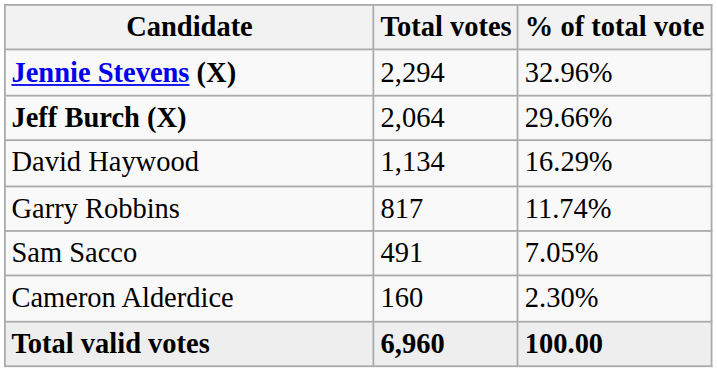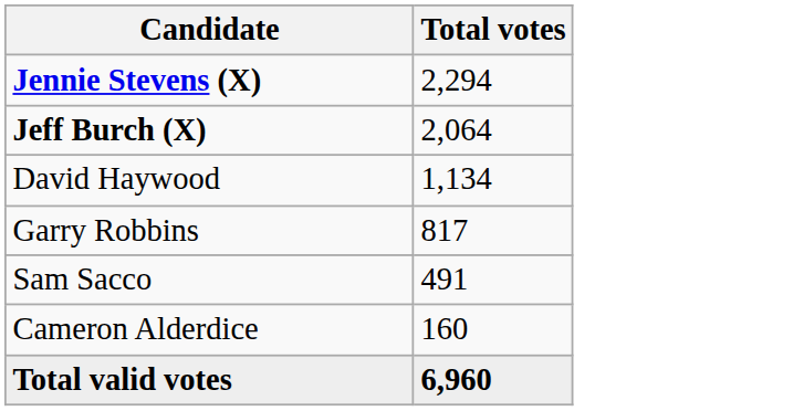 <table class="wikitable">
 <tr>
 <th bgcolor="#DDDDFF" width="200px">Candidate</th>
 <th bgcolor="#DDDDFF">Total votes</th>
-<th bgcolor="#DDDDFF">% of total vote</th>
 </tr>
 <tr>
 <td><strong><a href='#'>Jennie Stevens</a> (X)</strong></td>
 <td>2,294</td>
-<td>32.96%</td>
 </tr>
 <tr>
 <td><strong>Jeff Burch (X)</strong></td>
 <td>2,064</td>
-<td>29.66%</td>
 </tr>
 <tr>
 <td>David Haywood</td>
 <td>1,134</td>
-<td>16.29%</td>
 </tr>
 <tr>
 <td>Garry Robbins</td>
 <td>817</td>
-<td>11.74%</td>
 </tr>
 <tr>
 <td>Sam Sacco</td>
 <td>491</td>
-<td>7.05%</td>
 </tr>
 <tr>
 <td>Cameron Alderdice</td>
 <td>160</td>
-<td>2.30%</td>
 </tr>
 <tr bgcolor="#EEEEEE">
 <td><strong>Total valid votes</strong></td>
 <td><strong>6,960</strong></td>
-<td><strong>100.00</strong></td>
 </tr>
 </table>
